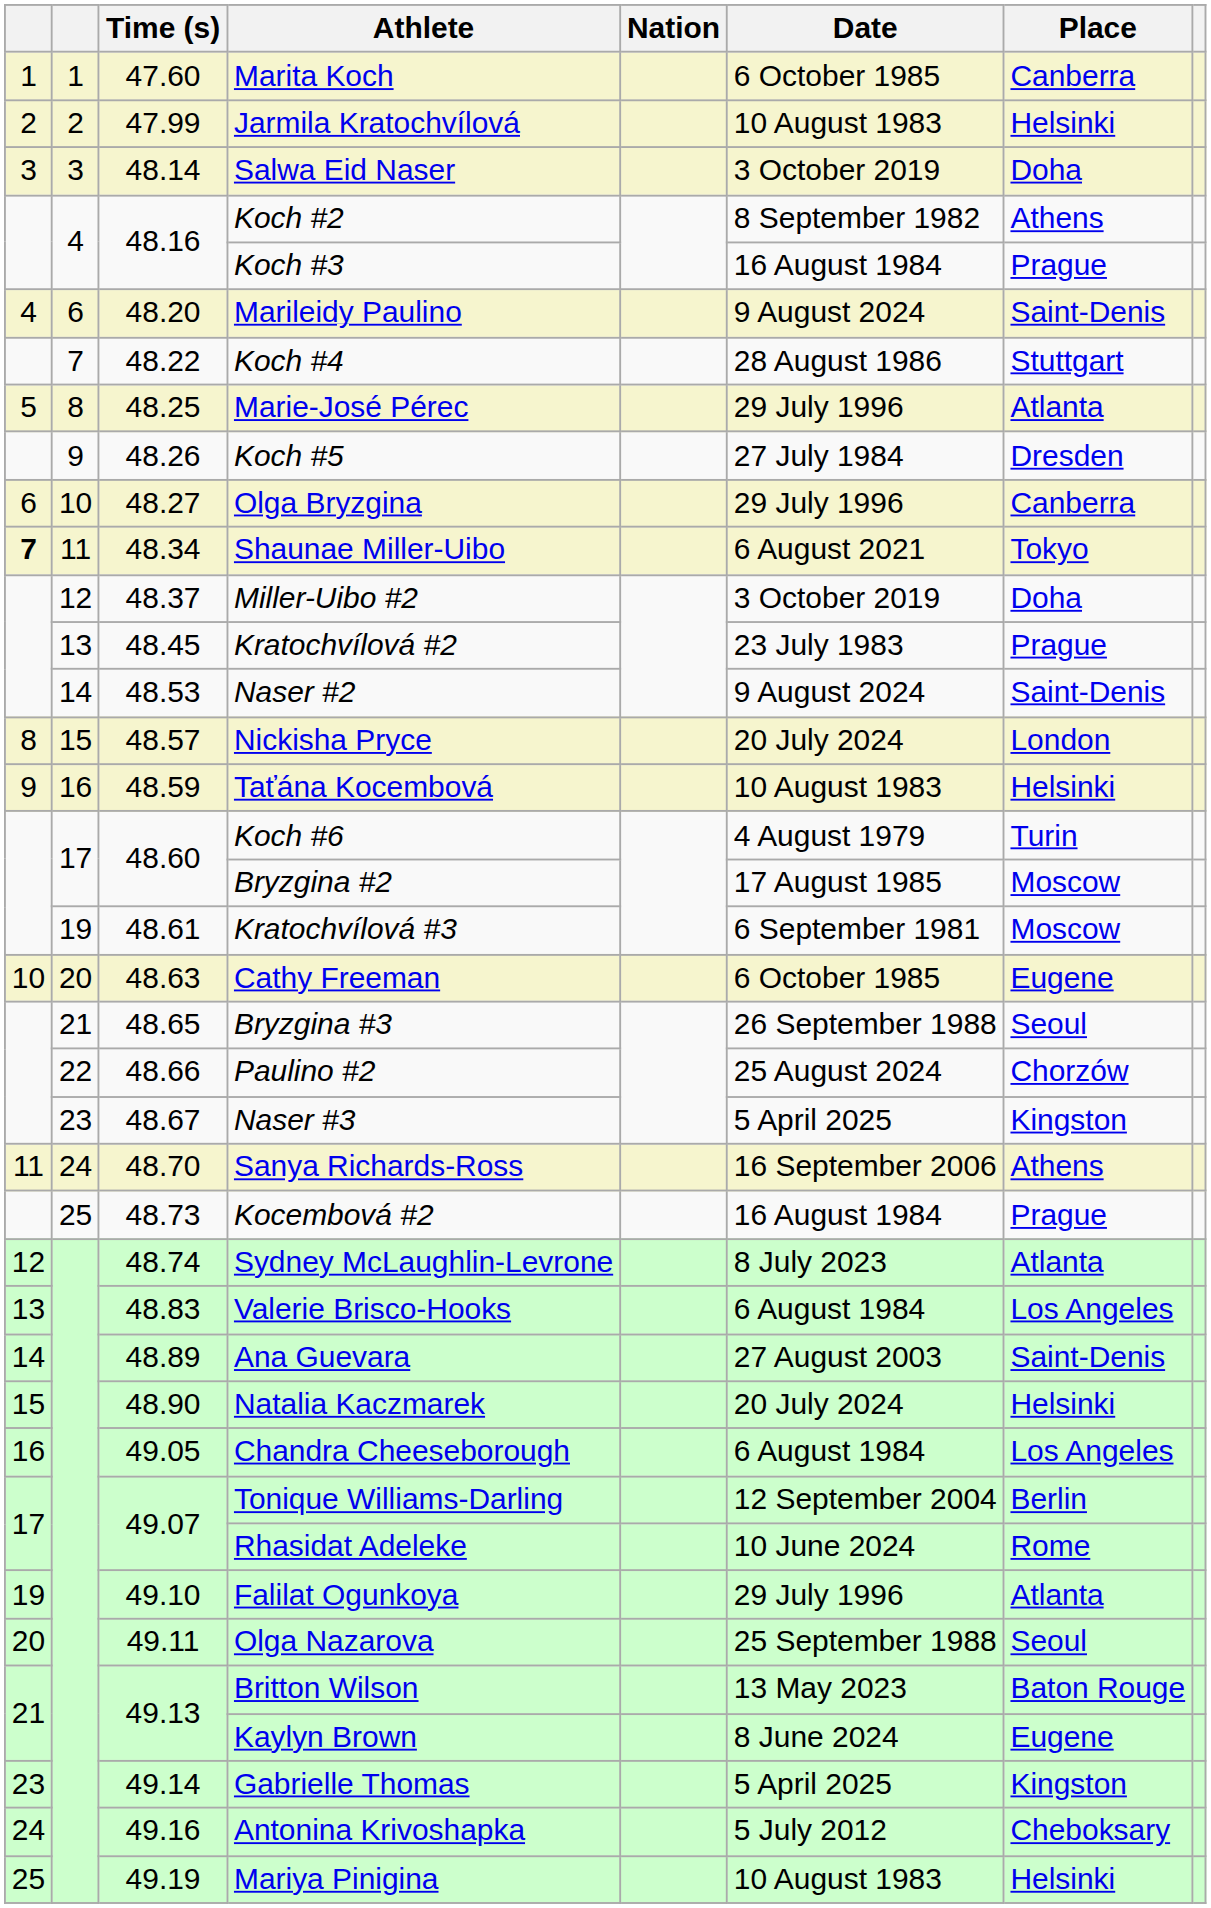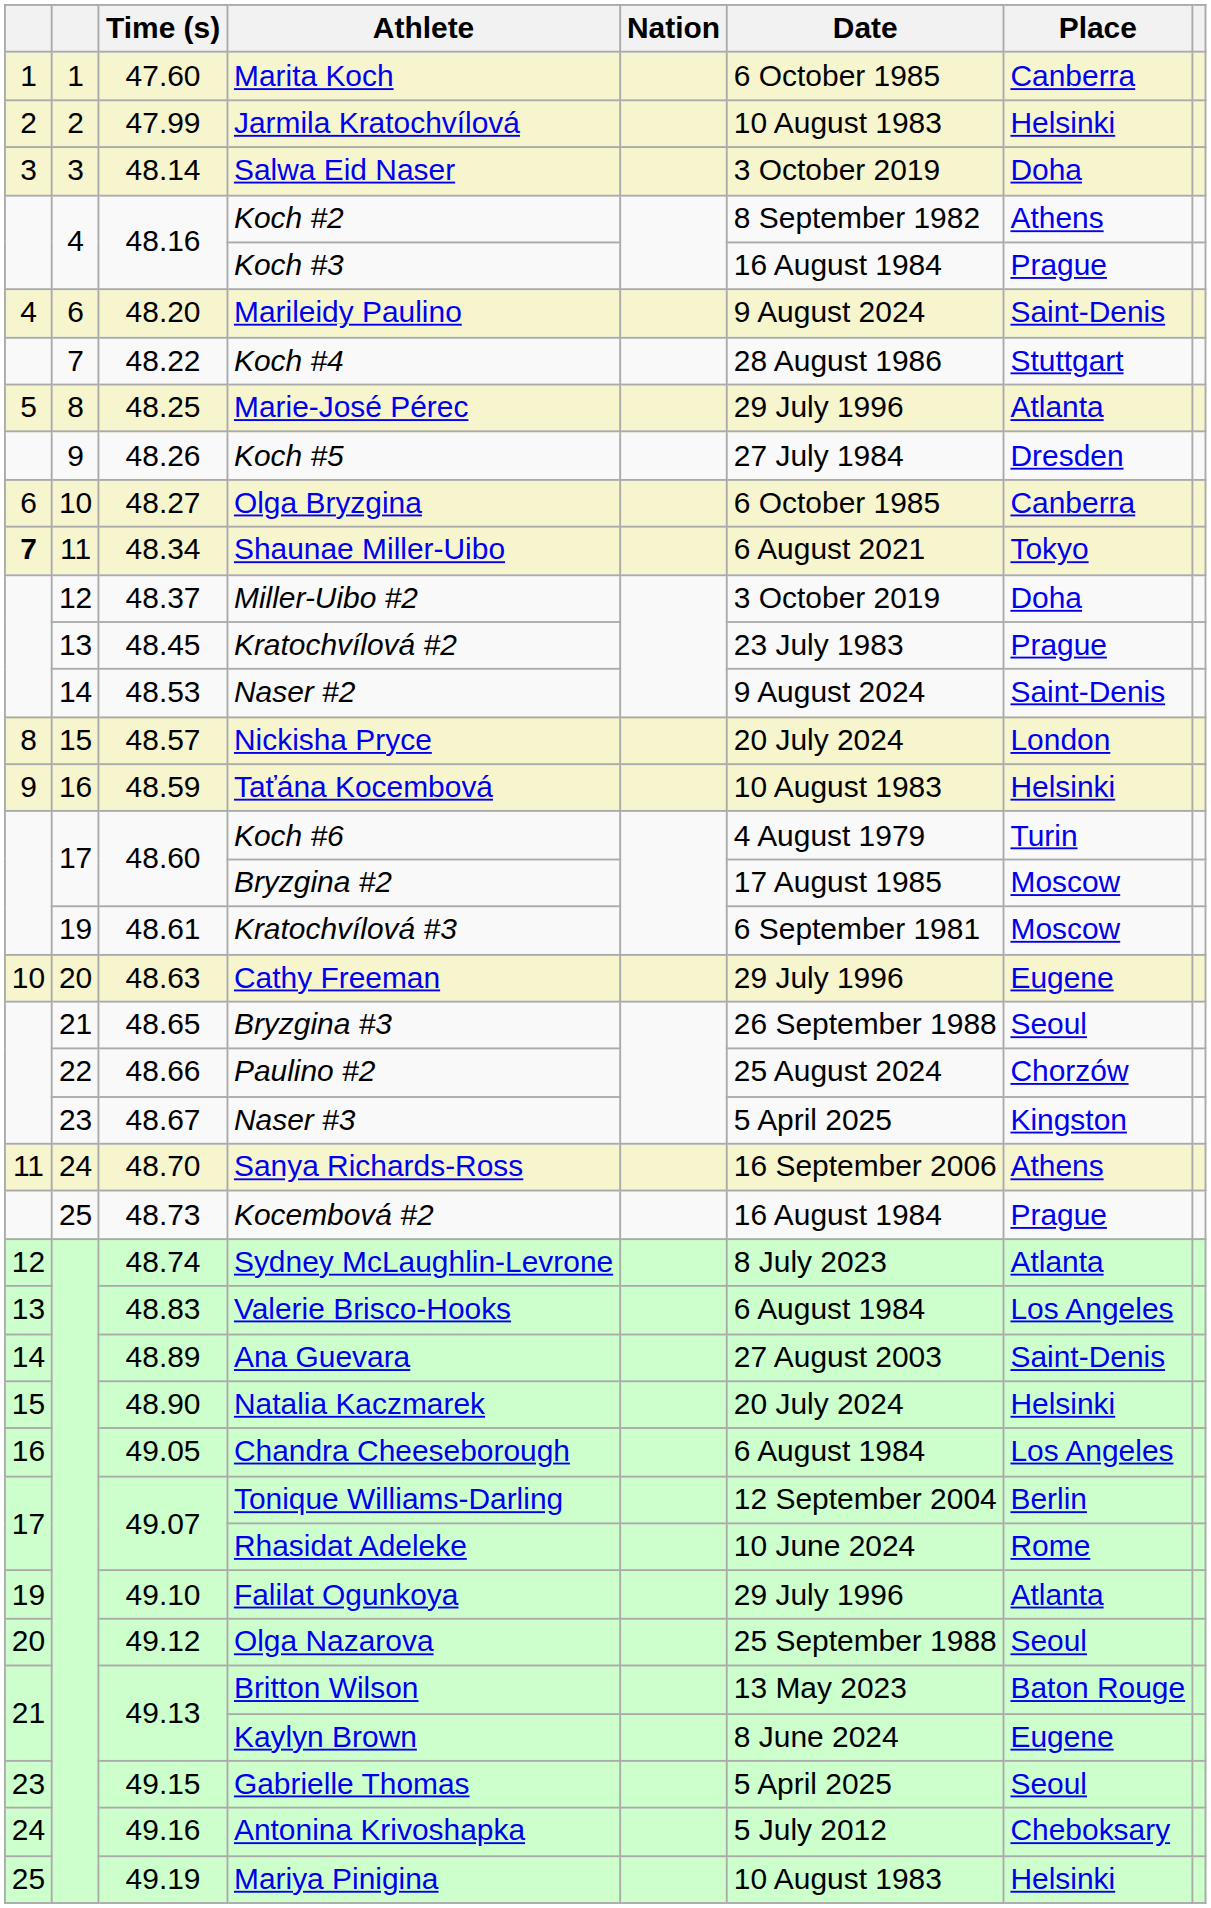 <table class="wikitable sortable">
 <tr>
 <th></th>
 <th></th>
 <th>Time (s)</th>
 <th>Athlete</th>
 <th>Nation</th>
 <th>Date</th>
 <th>Place</th>
 <th class="unsortable"></th>
 </tr>
 <tr bgcolor="#f6F5CE">
 <td align=center>1</td>
 <td align=center>1</td>
 <td align=center>47.60</td>
 <td><a href='#'>Marita Koch</a></td>
 <td></td>
 <td>6 October 1985</td>
 <td><a href='#'>Canberra</a></td>
 <td></td>
 </tr>
 <tr bgcolor="#f6F5CE">
 <td align=center>2</td>
 <td align=center>2</td>
 <td align=center>47.99</td>
 <td><a href='#'>Jarmila Kratochvílová</a></td>
 <td></td>
 <td>10 August 1983</td>
 <td><a href='#'>Helsinki</a></td>
 <td></td>
 </tr>
 <tr bgcolor="#f6F5CE">
 <td align=center>3</td>
 <td align=center>3</td>
 <td align=center>48.14</td>
 <td><a href='#'>Salwa Eid Naser</a></td>
 <td></td>
 <td>3 October 2019</td>
 <td><a href='#'>Doha</a></td>
 <td></td>
 </tr>
 <tr>
 <td rowspan="2"></td>
 <td rowspan=2 align=center>4</td>
 <td rowspan=2 align=center>48.16</td>
 <td><em>Koch #2</em></td>
 <td rowspan="2"></td>
 <td>8 September 1982</td>
 <td><a href='#'>Athens</a></td>
 <td></td>
 </tr>
 <tr>
 <td><em>Koch #3</em></td>
 <td>16 August 1984</td>
 <td><a href='#'>Prague</a></td>
 <td></td>
 </tr>
 <tr bgcolor="#f6F5CE">
 <td align=center>4</td>
 <td align=center>6</td>
 <td align=center>48.20</td>
 <td><a href='#'>Marileidy Paulino</a></td>
 <td></td>
 <td>9 August 2024</td>
 <td><a href='#'>Saint-Denis</a></td>
 <td></td>
 </tr>
 <tr>
 <td></td>
 <td align="center">7</td>
 <td align="center">48.22</td>
 <td><em>Koch #4</em></td>
 <td></td>
 <td>28 August 1986</td>
 <td><a href='#'>Stuttgart</a></td>
 <td></td>
 </tr>
 <tr bgcolor="#f6F5CE">
 <td align="center">5</td>
 <td align="center">8</td>
 <td align="center">48.25</td>
 <td><a href='#'>Marie-José Pérec</a></td>
 <td></td>
 <td>29 July 1996</td>
 <td><a href='#'>Atlanta</a></td>
 <td></td>
 </tr>
 <tr>
 <td></td>
 <td align="center">9</td>
 <td align="center">48.26</td>
 <td><em>Koch #5</em></td>
 <td></td>
 <td>27 July 1984</td>
 <td><a href='#'>Dresden</a></td>
 <td></td>
 </tr>
 <tr bgcolor="#f6F5CE">
 <td align="center">6</td>
 <td align="center">10</td>
 <td align="center">48.27</td>
 <td><a href='#'>Olga Bryzgina</a></td>
 <td></td>
-<td>29 July 1996</td>
+<td>6 October 1985</td>
 <td><a href='#'>Canberra</a></td>
 <td></td>
 </tr>
 <tr bgcolor="#f6F5CE">
 <td align="center"><strong>7</strong></td>
 <td align="center">11</td>
 <td align="center">48.34</td>
 <td><a href='#'>Shaunae Miller-Uibo</a></td>
 <td></td>
 <td>6 August 2021</td>
 <td><a href='#'>Tokyo</a></td>
 <td></td>
 </tr>
 <tr>
 <td rowspan="3"></td>
 <td align="center">12</td>
 <td align="center">48.37</td>
 <td><em>Miller-Uibo #2</em></td>
 <td rowspan="3"></td>
 <td>3 October 2019</td>
 <td><a href='#'>Doha</a></td>
 <td></td>
 </tr>
 <tr>
 <td align="center">13</td>
 <td align="center">48.45</td>
 <td><em>Kratochvílová #2</em></td>
 <td>23 July 1983</td>
 <td><a href='#'>Prague</a></td>
 <td></td>
 </tr>
 <tr>
 <td align=center>14</td>
 <td align=center>48.53</td>
 <td><em>Naser #2</em></td>
 <td>9 August 2024</td>
 <td><a href='#'>Saint-Denis</a></td>
 <td></td>
 </tr>
 <tr bgcolor="#f6F5CE">
 <td align="center">8</td>
 <td align="center">15</td>
 <td align="center">48.57</td>
 <td><a href='#'>Nickisha Pryce</a></td>
 <td></td>
 <td>20 July 2024</td>
 <td><a href='#'>London</a></td>
 <td></td>
 </tr>
 <tr bgcolor="#f6F5CE">
 <td align="center">9</td>
 <td align="center">16</td>
 <td align="center">48.59</td>
 <td><a href='#'>Taťána Kocembová</a></td>
 <td></td>
 <td>10 August 1983</td>
 <td><a href='#'>Helsinki</a></td>
 <td></td>
 </tr>
 <tr>
 <td rowspan="3"></td>
 <td rowspan="2" align="center">17</td>
 <td rowspan="2" align="center">48.60</td>
 <td><em>Koch #6</em></td>
 <td rowspan="3"></td>
 <td>4 August 1979</td>
 <td><a href='#'>Turin</a></td>
 <td></td>
 </tr>
 <tr>
 <td><em>Bryzgina #2</em></td>
 <td>17 August 1985</td>
 <td><a href='#'>Moscow</a></td>
 <td></td>
 </tr>
 <tr>
 <td align=center>19</td>
 <td align="center">48.61</td>
 <td><em>Kratochvílová #3</em></td>
 <td>6 September 1981</td>
 <td><a href='#'>Moscow</a></td>
 <td></td>
 </tr>
 <tr bgcolor="#f6F5CE">
 <td align=center>10</td>
 <td align="center">20</td>
 <td align="center">48.63</td>
 <td><a href='#'>Cathy Freeman</a></td>
 <td></td>
-<td>6 October 1985</td>
+<td>29 July 1996</td>
 <td><a href='#'>Eugene</a></td>
 <td></td>
 </tr>
 <tr>
 <td rowspan="3"></td>
 <td align=center>21</td>
 <td align="center">48.65</td>
 <td><em>Bryzgina #3</em></td>
 <td rowspan="3"></td>
 <td>26 September 1988</td>
 <td><a href='#'>Seoul</a></td>
 <td></td>
 </tr>
 <tr>
 <td align="center">22</td>
 <td align="center">48.66</td>
 <td><em>Paulino #2</em></td>
 <td>25 August 2024</td>
 <td><a href='#'>Chorzów</a></td>
 <td></td>
 </tr>
 <tr>
 <td align="center">23</td>
 <td align="center">48.67</td>
 <td><em>Naser #3</em></td>
 <td>5 April 2025</td>
 <td><a href='#'>Kingston</a></td>
 <td></td>
 </tr>
 <tr bgcolor="#f6F5CE">
 <td align="center">11</td>
 <td align="center">24</td>
 <td align="center">48.70</td>
 <td><a href='#'>Sanya Richards-Ross</a></td>
 <td></td>
 <td>16 September 2006</td>
 <td><a href='#'>Athens</a></td>
 <td></td>
 </tr>
 <tr>
 <td></td>
 <td align="center">25</td>
 <td align="center">48.73</td>
 <td><em>Kocembová #2</em></td>
 <td></td>
 <td>16 August 1984</td>
 <td><a href='#'>Prague</a></td>
 <td></td>
 </tr>
 <tr bgcolor="#CCFFCC">
 <td align="center">12</td>
 <td rowspan="14" align="center"></td>
 <td align="center">48.74</td>
 <td><a href='#'>Sydney McLaughlin-Levrone</a></td>
 <td></td>
 <td>8 July 2023</td>
 <td><a href='#'>Atlanta</a></td>
 <td></td>
 </tr>
 <tr bgcolor=#CCFFCC>
 <td align="center">13</td>
 <td align="center">48.83</td>
 <td><a href='#'>Valerie Brisco-Hooks</a></td>
 <td></td>
 <td>6 August 1984</td>
 <td><a href='#'>Los Angeles</a></td>
 <td></td>
 </tr>
 <tr bgcolor=#CCFFCC>
 <td align="center">14</td>
 <td align="center">48.89</td>
 <td><a href='#'>Ana Guevara</a></td>
 <td></td>
 <td>27 August 2003</td>
 <td><a href='#'>Saint-Denis</a></td>
 <td></td>
 </tr>
 <tr bgcolor=#CCFFCC>
 <td align="center">15</td>
 <td align="center">48.90</td>
 <td><a href='#'>Natalia Kaczmarek</a></td>
 <td></td>
 <td>20 July 2024</td>
 <td><a href='#'>Helsinki</a></td>
 <td></td>
 </tr>
 <tr bgcolor="#CCFFCC">
 <td align="center">16</td>
 <td align="center">49.05</td>
 <td><a href='#'>Chandra Cheeseborough</a></td>
 <td></td>
 <td>6 August 1984</td>
 <td><a href='#'>Los Angeles</a></td>
 <td></td>
 </tr>
 <tr bgcolor="#CCFFCC">
 <td rowspan="2" align="center">17</td>
 <td rowspan="2" align="center">49.07</td>
 <td><a href='#'>Tonique Williams-Darling</a></td>
 <td></td>
 <td>12 September 2004</td>
 <td><a href='#'>Berlin</a></td>
 <td></td>
 </tr>
 <tr bgcolor="#CCFFCC">
 <td><a href='#'>Rhasidat Adeleke</a></td>
 <td></td>
 <td>10 June 2024</td>
 <td><a href='#'>Rome</a></td>
 <td></td>
 </tr>
 <tr bgcolor="#CCFFCC">
 <td align="center">19</td>
 <td align="center">49.10</td>
 <td><a href='#'>Falilat Ogunkoya</a></td>
 <td></td>
 <td>29 July 1996</td>
 <td><a href='#'>Atlanta</a></td>
 <td></td>
 </tr>
 <tr bgcolor="#CCFFCC">
 <td align="center">20</td>
-<td align="center">49.11</td>
+<td align="center">49.12</td>
 <td><a href='#'>Olga Nazarova</a></td>
 <td></td>
 <td>25 September 1988</td>
 <td><a href='#'>Seoul</a></td>
 <td></td>
 </tr>
 <tr bgcolor="#CCFFCC">
 <td rowspan="2" align="center">21</td>
 <td rowspan="2" align="center">49.13</td>
 <td><a href='#'>Britton Wilson</a></td>
 <td></td>
 <td>13 May 2023</td>
 <td><a href='#'>Baton Rouge</a></td>
 <td></td>
 </tr>
 <tr bgcolor=#CCFFCC>
 <td><a href='#'>Kaylyn Brown</a></td>
 <td></td>
 <td>8 June 2024</td>
 <td><a href='#'>Eugene</a></td>
 <td></td>
 </tr>
 <tr bgcolor="#CCFFCC">
 <td align="center">23</td>
-<td align="center">49.14</td>
+<td align="center">49.15</td>
 <td><a href='#'>Gabrielle Thomas</a></td>
 <td></td>
 <td>5 April 2025</td>
-<td><a href='#'>Kingston</a></td>
+<td><a href='#'>Seoul</a></td>
 <td></td>
 </tr>
 <tr bgcolor="#CCFFCC">
 <td align="center">24</td>
 <td align="center">49.16</td>
 <td><a href='#'>Antonina Krivoshapka</a></td>
 <td></td>
 <td>5 July 2012</td>
 <td><a href='#'>Cheboksary</a></td>
 <td></td>
 </tr>
 <tr bgcolor="#CCFFCC">
 <td align="center">25</td>
 <td align="center">49.19</td>
 <td><a href='#'>Mariya Pinigina</a></td>
 <td></td>
 <td>10 August 1983</td>
 <td><a href='#'>Helsinki</a></td>
 <td></td>
 </tr>
 </table>
